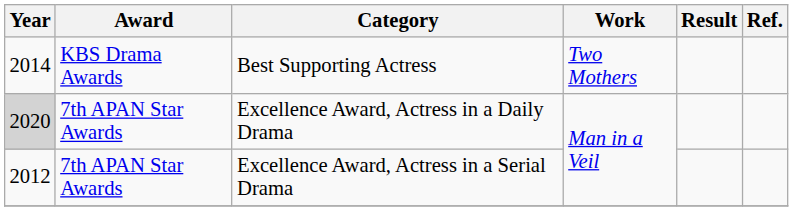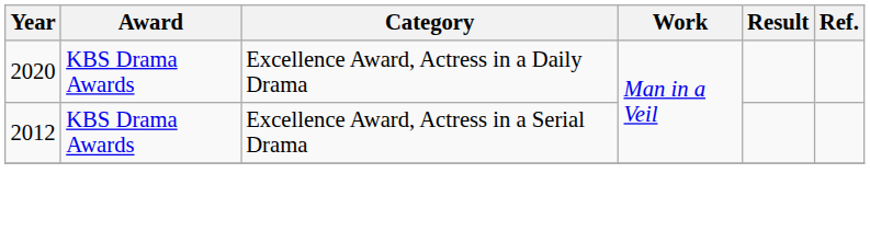 <table class="wikitable">
 <tr>
 <th>Year</th>
 <th>Award</th>
 <th>Category</th>
 <th>Work</th>
 <th>Result</th>
 <th>Ref.</th>
 </tr>
 <tr>
-<td>2014</td>
+<td>2020</td>
 <td><a href='#'>KBS Drama Awards</a></td>
-<td>Best Supporting Actress</td>
-<td><em><a href='#'>Two Mothers</a></em></td>
-<td></td>
-<td></td>
-</tr>
-<tr>
-<td style="background: lightgrey;">2020</td>
-<td><a href='#'>7th APAN Star Awards</a></td>
 <td>Excellence Award, Actress in a Daily Drama</td>
 <td rowspan="2"><em><a href='#'>Man in a Veil</a></em></td>
 <td></td>
 <td></td>
 </tr>
 <tr>
 <td>2012</td>
-<td><a href='#'>7th APAN Star Awards</a></td>
+<td><a href='#'>KBS Drama Awards</a></td>
 <td>Excellence Award, Actress in a Serial Drama</td>
 <td></td>
 <td></td>
 </tr>
 <tr>
 </tr>
 </table>
